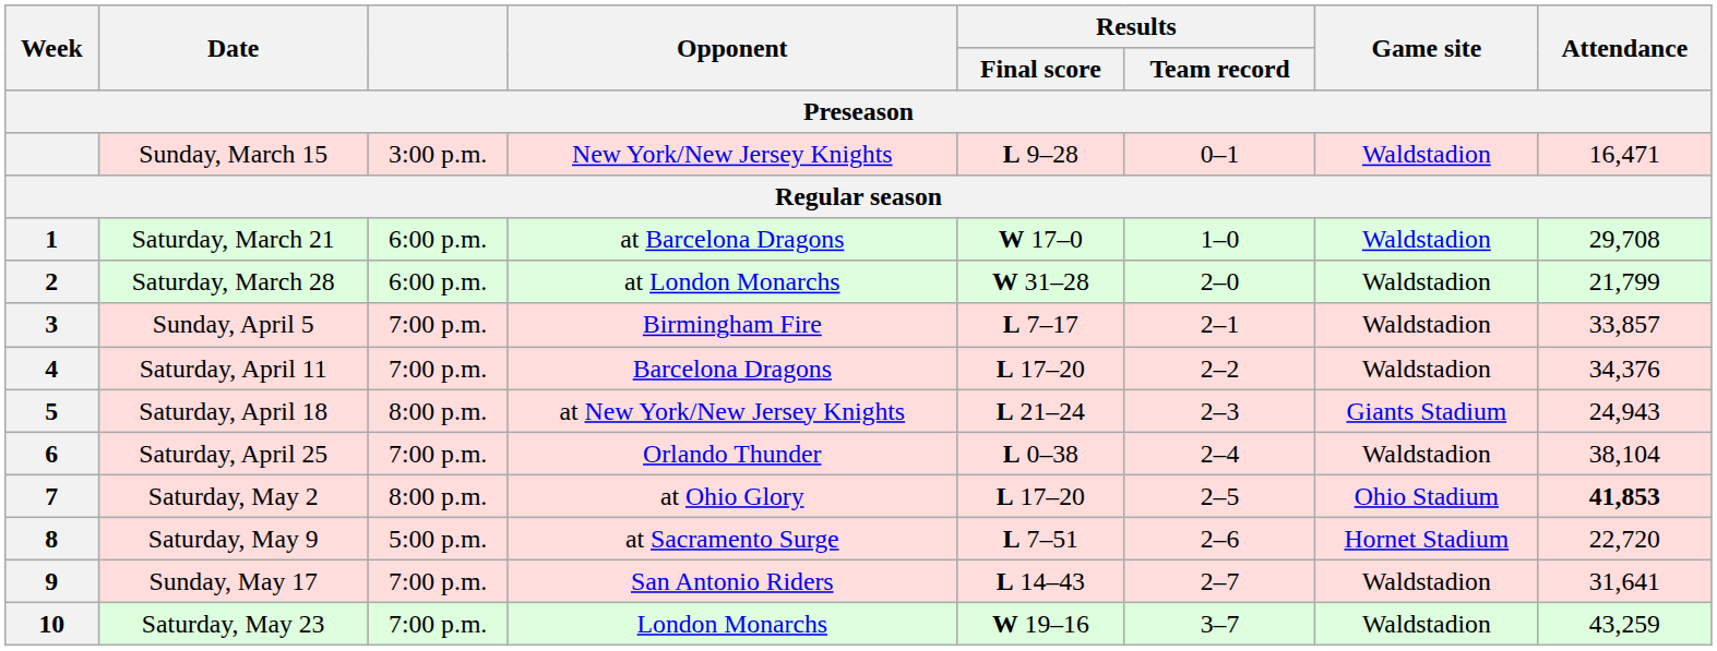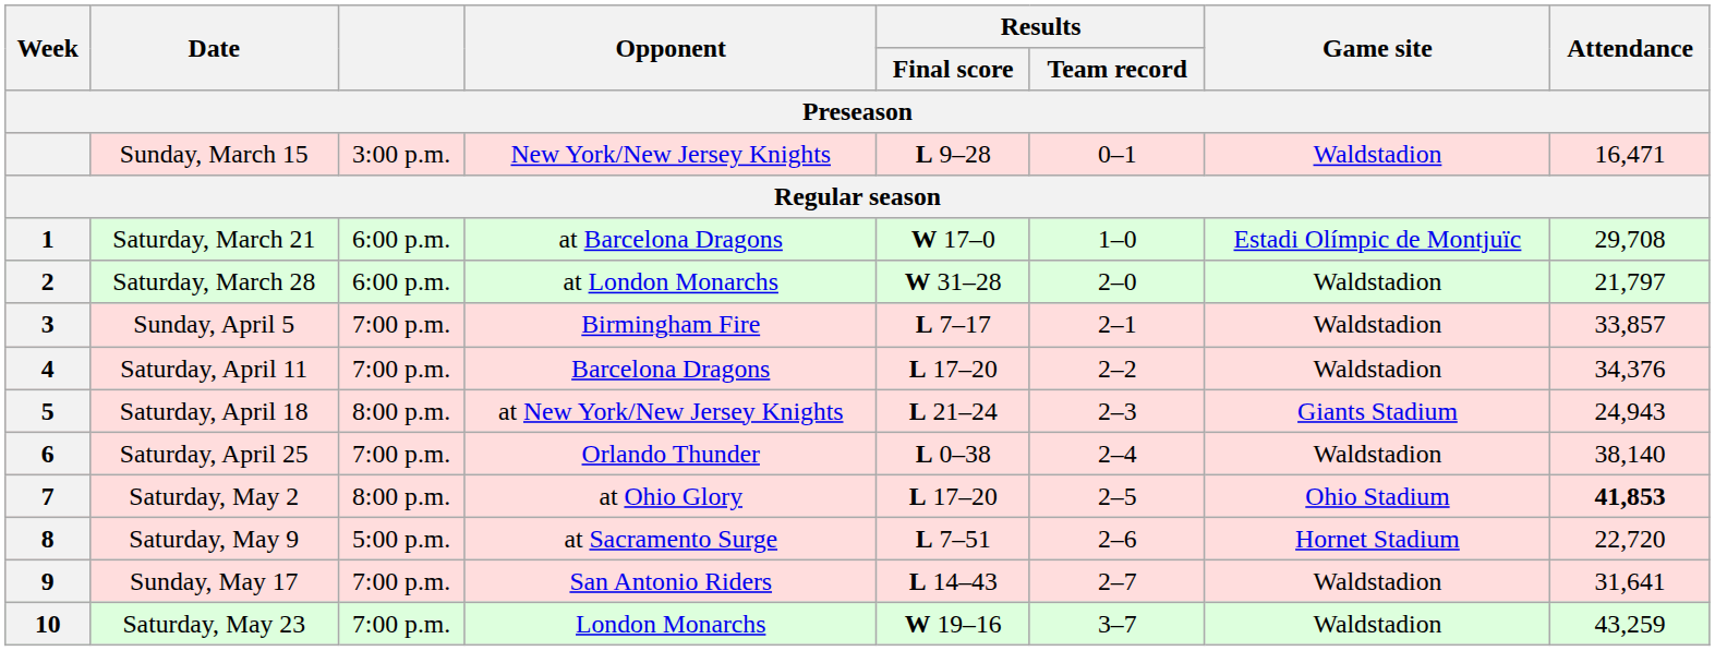 <table class="wikitable" style="font-size:95%; text-align:center; width:66em">
 <tr>
 <th rowspan="2">Week</th>
 <th rowspan="2">Date</th>
 <th rowspan="2"></th>
 <th rowspan="2">Opponent</th>
 <th colspan="2">Results</th>
 <th rowspan="2">Game site</th>
 <th rowspan="2">Attendance</th>
 </tr>
 <tr>
 <th>Final score</th>
 <th>Team record</th>
 </tr>
 <tr>
 <th colspan=8>Preseason</th>
 </tr>
 <tr bgcolor="#FFDDDD">
 <th></th>
 <td>Sunday, March 15</td>
 <td>3:00 p.m.</td>
 <td><a href='#'>New York/New Jersey Knights</a></td>
 <td><strong>L</strong> 9–28</td>
 <td>0–1</td>
 <td><a href='#'>Waldstadion</a></td>
 <td>16,471</td>
 </tr>
 <tr>
 <th colspan=8>Regular season</th>
 </tr>
 <tr bgcolor="#DDFFDD">
 <th>1</th>
 <td>Saturday, March 21</td>
 <td>6:00 p.m.</td>
 <td>at <a href='#'>Barcelona Dragons</a></td>
 <td><strong>W</strong> 17–0</td>
 <td>1–0</td>
-<td><a href='#'>Waldstadion</a></td>
+<td><a href='#'>Estadi Olímpic de Montjuïc</a></td>
 <td>29,708</td>
 </tr>
 <tr bgcolor="#DDFFDD">
 <th>2</th>
 <td>Saturday, March 28</td>
 <td>6:00 p.m.</td>
 <td>at <a href='#'>London Monarchs</a></td>
 <td><strong>W</strong> 31–28</td>
 <td>2–0</td>
 <td>Waldstadion</td>
-<td>21,799</td>
+<td>21,797</td>
 </tr>
 <tr bgcolor="#FFDDDD">
 <th>3</th>
 <td>Sunday, April 5</td>
 <td>7:00 p.m.</td>
 <td><a href='#'>Birmingham Fire</a></td>
 <td><strong>L</strong> 7–17</td>
 <td>2–1</td>
 <td>Waldstadion</td>
 <td>33,857</td>
 </tr>
 <tr bgcolor="#FFDDDD">
 <th>4</th>
 <td>Saturday, April 11</td>
 <td>7:00 p.m.</td>
 <td><a href='#'>Barcelona Dragons</a></td>
 <td><strong>L</strong> 17–20</td>
 <td>2–2</td>
 <td>Waldstadion</td>
 <td>34,376</td>
 </tr>
 <tr bgcolor="#FFDDDD">
 <th>5</th>
 <td>Saturday, April 18</td>
 <td>8:00 p.m.</td>
 <td>at <a href='#'>New York/New Jersey Knights</a></td>
 <td><strong>L</strong> 21–24</td>
 <td>2–3</td>
 <td><a href='#'>Giants Stadium</a></td>
 <td>24,943</td>
 </tr>
 <tr bgcolor="#FFDDDD">
 <th>6</th>
 <td>Saturday, April 25</td>
 <td>7:00 p.m.</td>
 <td><a href='#'>Orlando Thunder</a></td>
 <td><strong>L</strong> 0–38</td>
 <td>2–4</td>
 <td>Waldstadion</td>
-<td>38,104</td>
+<td>38,140</td>
 </tr>
 <tr bgcolor="#FFDDDD">
 <th>7</th>
 <td>Saturday, May 2</td>
 <td>8:00 p.m.</td>
 <td>at <a href='#'>Ohio Glory</a></td>
 <td><strong>L</strong> 17–20</td>
 <td>2–5</td>
 <td><a href='#'>Ohio Stadium</a></td>
 <td><strong>41,853</strong></td>
 </tr>
 <tr bgcolor="#FFDDDD">
 <th>8</th>
 <td>Saturday, May 9</td>
 <td>5:00 p.m.</td>
 <td>at <a href='#'>Sacramento Surge</a></td>
 <td><strong>L</strong> 7–51</td>
 <td>2–6</td>
 <td><a href='#'>Hornet Stadium</a></td>
 <td>22,720</td>
 </tr>
 <tr bgcolor="#FFDDDD">
 <th>9</th>
 <td>Sunday, May 17</td>
 <td>7:00 p.m.</td>
 <td><a href='#'>San Antonio Riders</a></td>
 <td><strong>L</strong> 14–43</td>
 <td>2–7</td>
 <td>Waldstadion</td>
 <td>31,641</td>
 </tr>
 <tr bgcolor="#DDFFDD">
 <th>10</th>
 <td>Saturday, May 23</td>
 <td>7:00 p.m.</td>
 <td><a href='#'>London Monarchs</a></td>
 <td><strong>W</strong> 19–16</td>
 <td>3–7</td>
 <td>Waldstadion</td>
 <td>43,259</td>
 </tr>
 </table>
